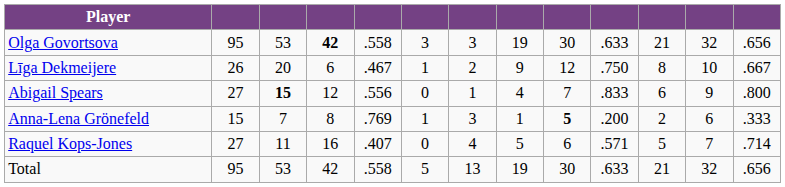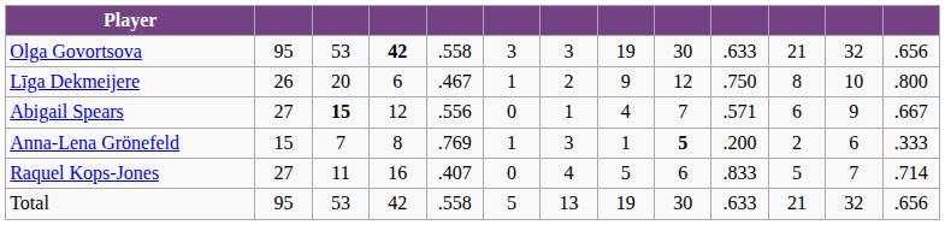 <table class="wikitable" style="text-align:center">
 <tr>
 <th style="background:#744184; color:white" width="200px">Player</th>
 <th style="background:#744184; color:white" width="40px"></th>
 <th style="background:#744184; color:white" width="40px"></th>
 <th style="background:#744184; color:white" width="40px"></th>
 <th style="background:#744184; color:white" width="40px"></th>
 <th style="background:#744184; color:white" width="40px"></th>
 <th style="background:#744184; color:white" width="40px"></th>
 <th style="background:#744184; color:white" width="40px"></th>
 <th style="background:#744184; color:white" width="40px"></th>
 <th style="background:#744184; color:white" width="40px"></th>
 <th style="background:#744184; color:white" width="40px"></th>
 <th style="background:#744184; color:white" width="40px"></th>
 <th style="background:#744184; color:white" width="40px"></th>
 </tr>
 <tr>
 <td style="text-align:left"><a href='#'>Olga Govortsova</a></td>
 <td>95</td>
 <td>53</td>
 <td><strong>42</strong></td>
 <td>.558</td>
 <td>3</td>
 <td>3</td>
 <td>19</td>
 <td>30</td>
 <td>.633</td>
 <td>21</td>
 <td>32</td>
 <td>.656</td>
 </tr>
 <tr>
 <td style="text-align:left"><a href='#'>Līga Dekmeijere</a></td>
 <td>26</td>
 <td>20</td>
 <td>6</td>
 <td>.467</td>
 <td>1</td>
 <td>2</td>
 <td>9</td>
 <td>12</td>
 <td>.750</td>
 <td>8</td>
 <td>10</td>
-<td>.667</td>
+<td>.800</td>
 </tr>
 <tr>
 <td style="text-align:left"><a href='#'>Abigail Spears</a></td>
 <td>27</td>
 <td><strong>15</strong></td>
 <td>12</td>
 <td>.556</td>
 <td>0</td>
 <td>1</td>
 <td>4</td>
 <td>7</td>
-<td>.833</td>
+<td>.571</td>
 <td>6</td>
 <td>9</td>
-<td>.800</td>
+<td>.667</td>
 </tr>
 <tr>
 <td style="text-align:left"><a href='#'>Anna-Lena Grönefeld</a></td>
 <td>15</td>
 <td>7</td>
 <td>8</td>
 <td>.769</td>
 <td>1</td>
 <td>3</td>
 <td>1</td>
 <td><strong>5</strong></td>
 <td>.200</td>
 <td>2</td>
 <td>6</td>
 <td>.333</td>
 </tr>
 <tr>
 <td style="text-align:left"><a href='#'>Raquel Kops-Jones</a></td>
 <td>27</td>
 <td>11</td>
 <td>16</td>
 <td>.407</td>
 <td>0</td>
 <td>4</td>
 <td>5</td>
 <td>6</td>
-<td>.571</td>
+<td>.833</td>
 <td>5</td>
 <td>7</td>
 <td>.714</td>
 </tr>
 <tr>
 <td style="text-align:left">Total</td>
 <td>95</td>
 <td>53</td>
 <td>42</td>
 <td>.558</td>
 <td>5</td>
 <td>13</td>
 <td>19</td>
 <td>30</td>
 <td>.633</td>
 <td>21</td>
 <td>32</td>
 <td>.656</td>
 </tr>
 </table>
